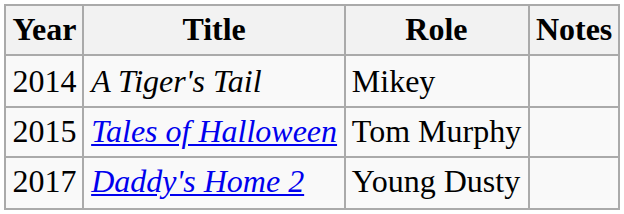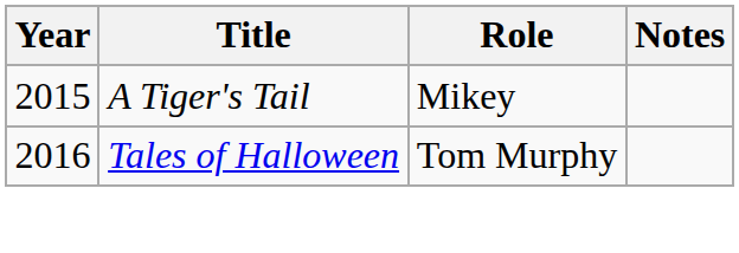 <table class="wikitable sortable">
 <tr>
 <th>Year</th>
 <th>Title</th>
 <th>Role</th>
 <th>Notes</th>
 </tr>
 <tr>
-<td>2014</td>
+<td>2015</td>
 <td><em>A Tiger's Tail</em></td>
 <td>Mikey</td>
 <td></td>
 </tr>
 <tr>
-<td>2015</td>
+<td>2016</td>
 <td><em><a href='#'>Tales of Halloween</a></em></td>
 <td>Tom Murphy</td>
 <td></td>
 </tr>
-<tr>
-<td>2017</td>
-<td><em><a href='#'>Daddy's Home 2</a></em></td>
-<td>Young Dusty</td>
-<td></td>
-</tr>
 </table>
